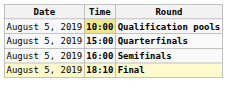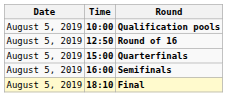 <table class="wikitable">
 <tr>
 <th>Date</th>
 <th>Time</th>
 <th>Round</th>
 </tr>
 <tr>
 <td>August 5, 2019</td>
-<td style="background: khaki;"><strong>10:00</strong></td>
+<td><strong>10:00</strong></td>
 <td><strong>Qualification pools</strong></td>
+</tr>
+<tr>
+<td>August 5, 2019</td>
+<td><strong>12:50</strong></td>
+<td><strong>Round of 16</strong></td>
 </tr>
 <tr>
 <td>August 5, 2019</td>
 <td><strong>15:00</strong></td>
 <td><strong>Quarterfinals</strong></td>
 </tr>
 <tr>
 <td>August 5, 2019</td>
 <td><strong>16:00</strong></td>
 <td><strong>Semifinals</strong></td>
 </tr>
 <tr style=background:lemonchiffon>
 <td>August 5, 2019</td>
 <td><strong>18:10</strong></td>
 <td><strong>Final</strong></td>
 </tr>
 </table>
